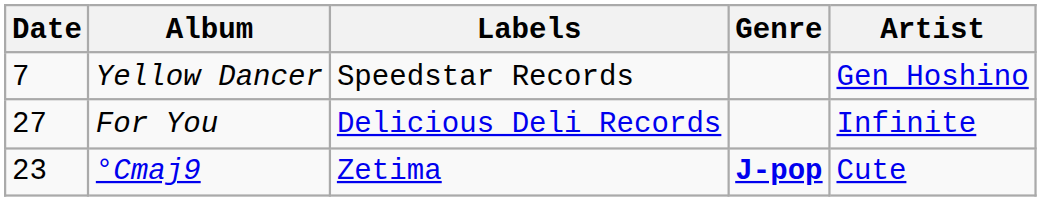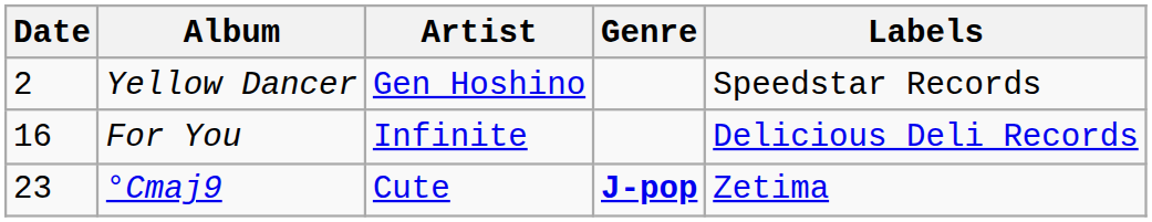 <table class="wikitable">
 <tr>
 <th>Date</th>
 <th>Album</th>
+<th>Artist</th>
+<th>Genre</th>
 <th>Labels</th>
-<th>Genre</th>
-<th>Artist</th>
 </tr>
 <tr>
-<td>7</td>
+<td>2</td>
 <td><em>Yellow Dancer</em></td>
+<td><a href='#'>Gen Hoshino</a></td>
+<td></td>
 <td>Speedstar Records</td>
-<td></td>
-<td><a href='#'>Gen Hoshino</a></td>
 </tr>
 <tr>
-<td>27</td>
+<td>16</td>
 <td><em>For You</em></td>
+<td><a href='#'>Infinite</a></td>
+<td></td>
 <td><a href='#'>Delicious Deli Records</a></td>
-<td></td>
-<td><a href='#'>Infinite</a></td>
 </tr>
 <tr>
 <td>23</td>
 <td><em><a href='#'>°Cmaj9</a></em></td>
+<td><a href='#'>Cute</a></td>
+<td><strong><a href='#'>J-pop</a></strong></td>
 <td><a href='#'>Zetima</a></td>
-<td><strong><a href='#'>J-pop</a></strong></td>
-<td><a href='#'>Cute</a></td>
 </tr>
 </table>
